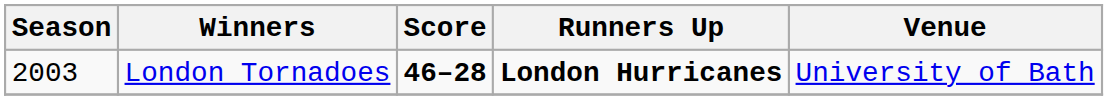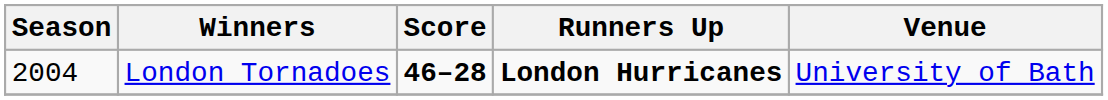 <table class="wikitable collapsible">
 <tr>
 <th>Season</th>
 <th>Winners</th>
 <th>Score</th>
 <th>Runners Up</th>
 <th>Venue</th>
 </tr>
 <tr>
-<td>2003 </td>
+<td>2004 </td>
 <td><a href='#'>London Tornadoes</a></td>
 <td><strong>46–28</strong></td>
 <td><strong>London Hurricanes</strong></td>
 <td><a href='#'>University of Bath</a></td>
 </tr>
 <tr>
 </tr>
 </table>
